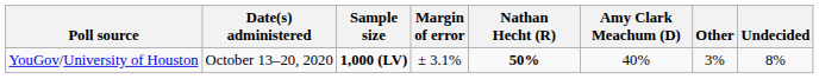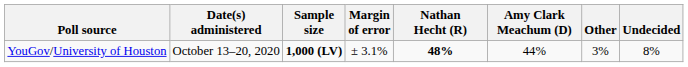 <table class="wikitable" style="font-size:90%;text-align:center;">
 <tr valign=bottom>
 <th>Poll source</th>
 <th>Date(s)<br>administered</th>
 <th>Sample<br>size</th>
 <th>Margin<br>of error</th>
 <th style="width:100px;">Nathan<br>Hecht (R)</th>
 <th style="width:100px;">Amy Clark<br>Meachum (D)</th>
 <th>Other</th>
 <th>Undecided</th>
 </tr>
 <tr>
 <td style="text-align:left;"><a href='#'>YouGov</a>/<a href='#'>University of Houston</a></td>
 <td>October 13–20, 2020</td>
 <td><strong>1,000 (LV)</strong></td>
 <td>± 3.1%</td>
-<td><strong>50%</strong></td>
-<td>40%</td>
+<td><strong>48%</strong></td>
+<td>44%</td>
 <td>3%</td>
 <td>8%</td>
 </tr>
 </table>
